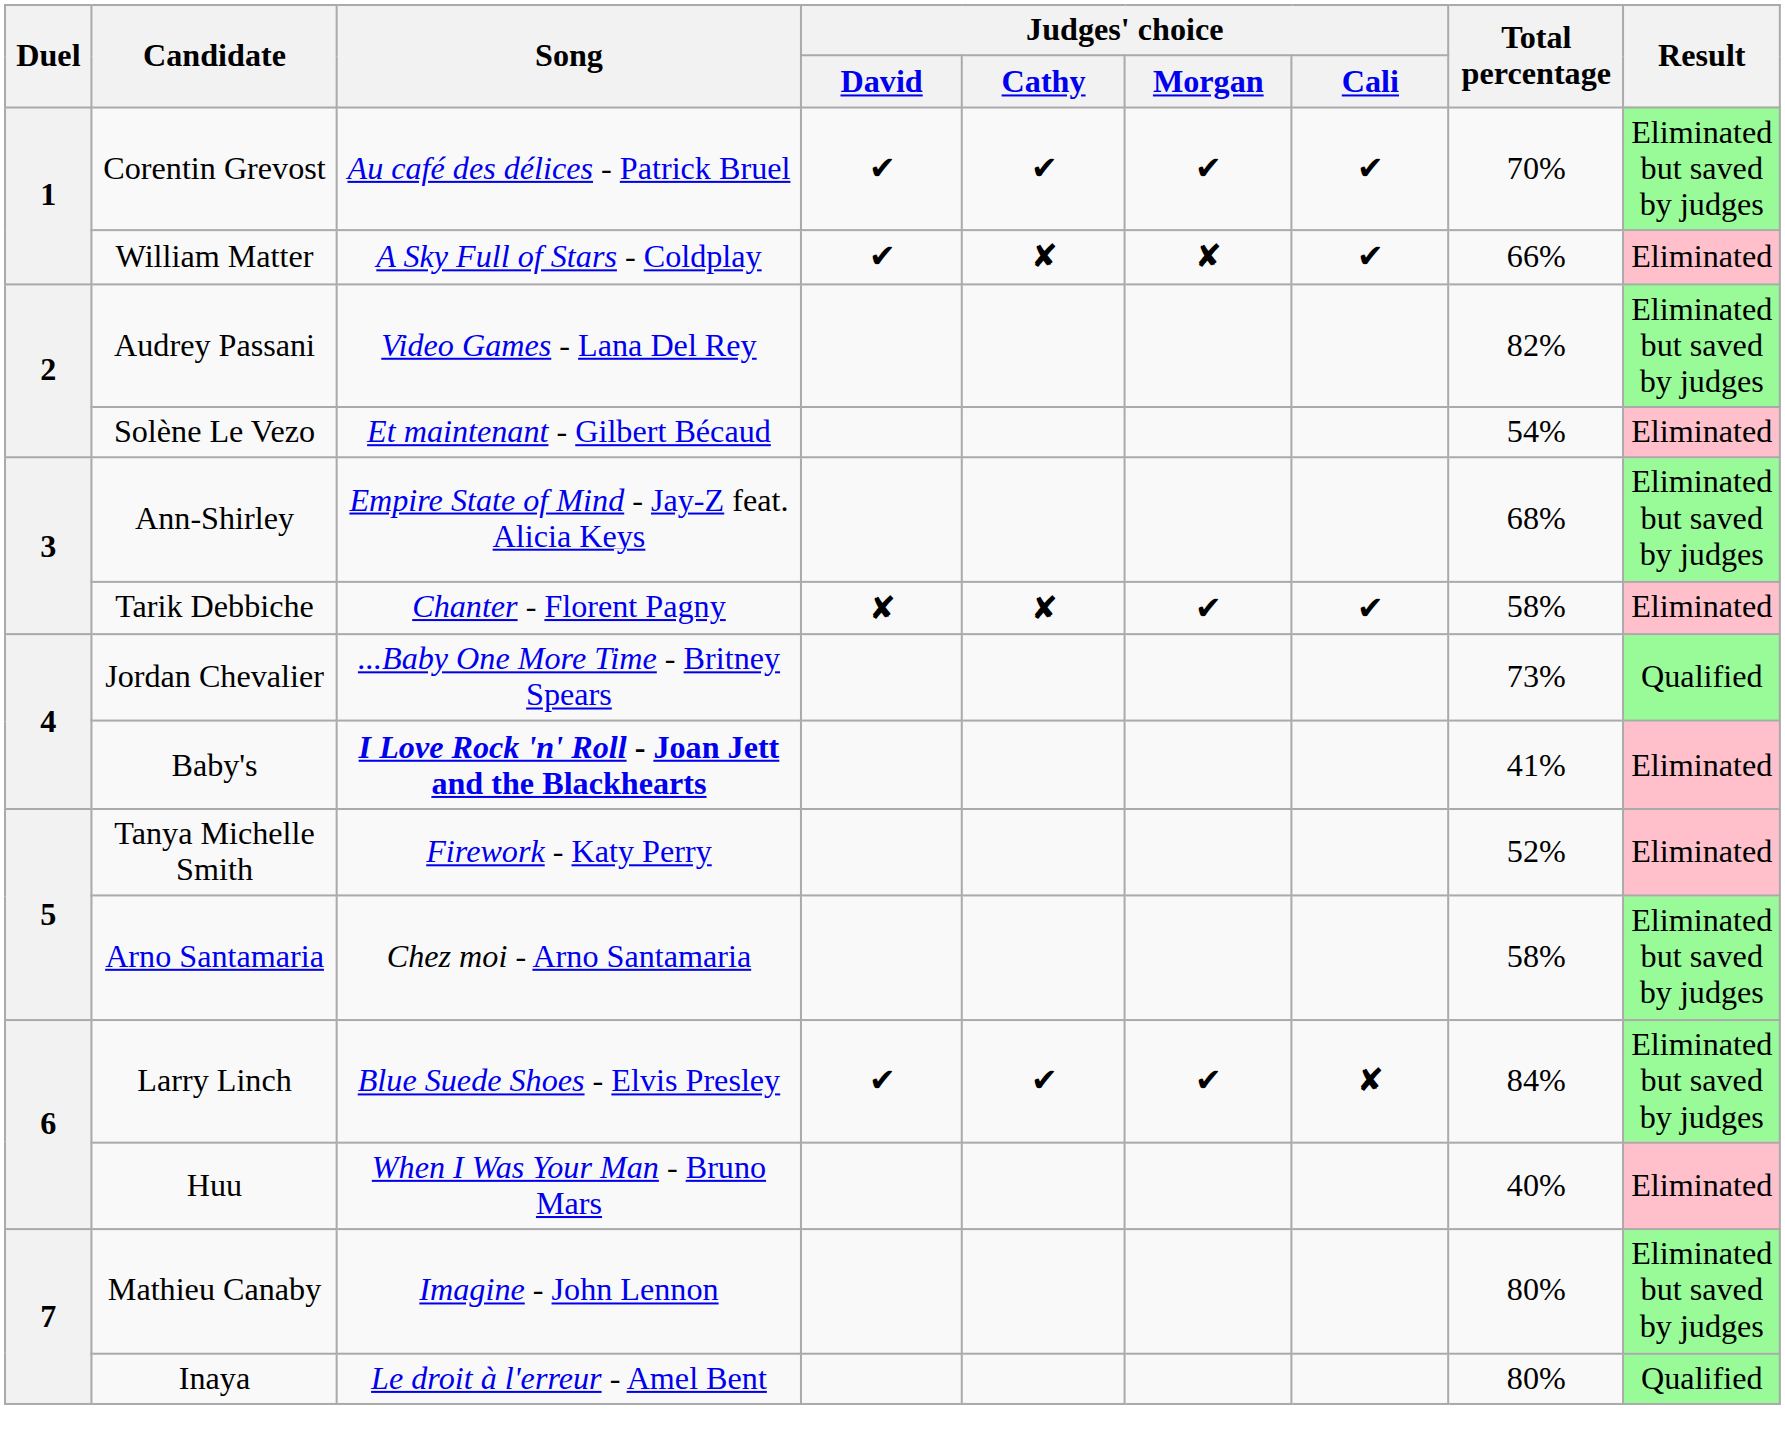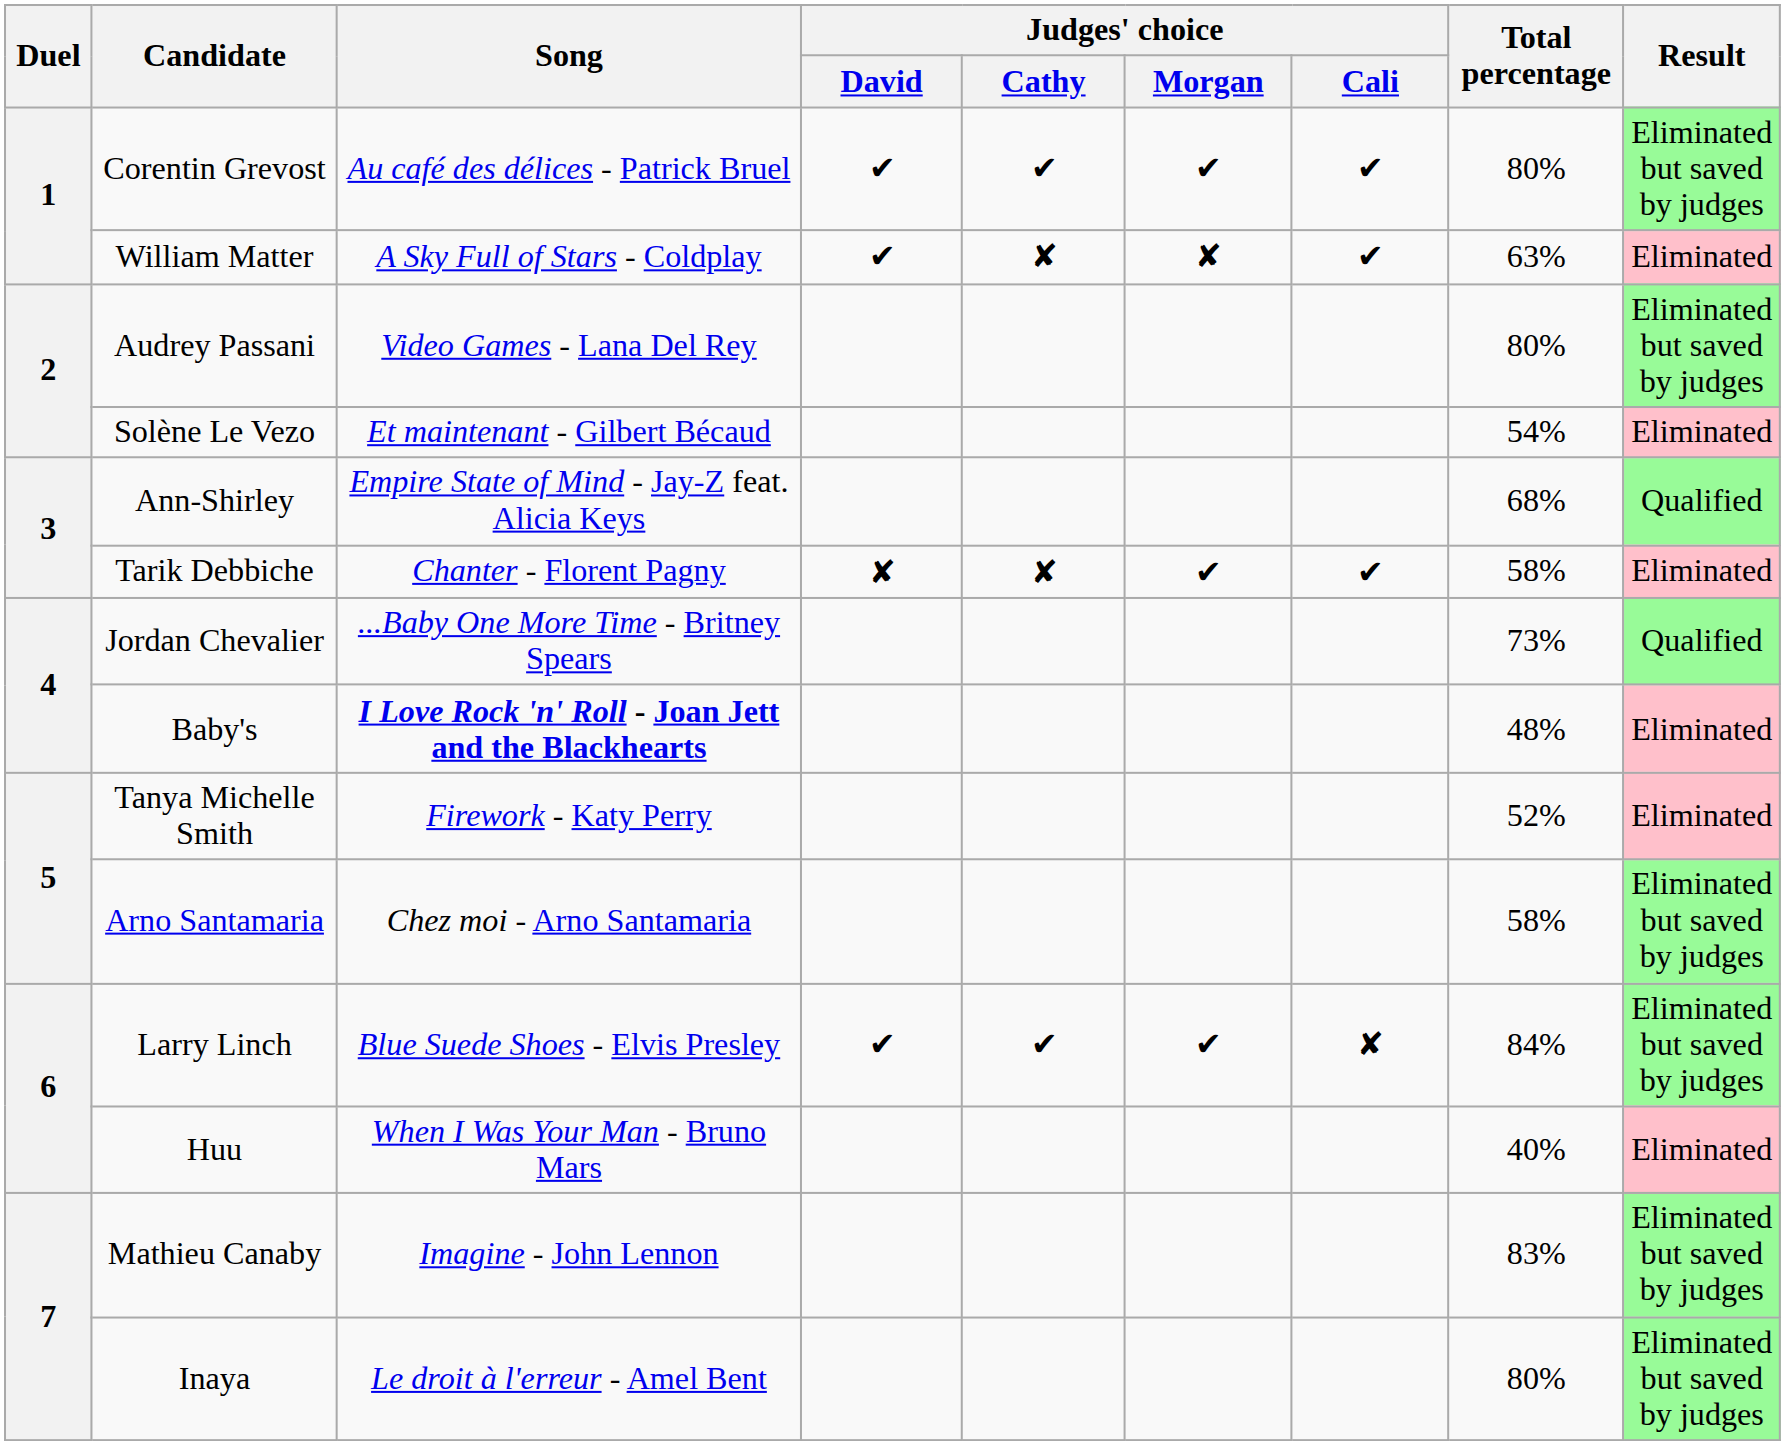 <table class="wikitable" style="text-align:center; width:100%;">
 <tr>
 <th scope="col" rowspan="2" style="width:05%;">Duel</th>
 <th scope="col" rowspan="2" style="width:15%;">Candidate</th>
 <th scope="col" rowspan="2" style="width:30%;">Song</th>
 <th scope="col" colspan="4" style="width:20%;">Judges' choice</th>
 <th scope="col" rowspan="2" style="width:15%;">Total <br>percentage</th>
 <th scope="col" rowspan="2" style="width:32%;">Result</th>
 </tr>
 <tr>
 <th width="10%"><a href='#'>David</a></th>
 <th width="10%"><a href='#'>Cathy</a></th>
 <th width="10%"><a href='#'>Morgan</a></th>
 <th width="10%"><a href='#'>Cali</a></th>
 </tr>
 <tr>
 <th rowspan=2>1</th>
 <td>Corentin Grevost</td>
 <td><em><a href='#'>Au café des délices</a></em> - <a href='#'>Patrick Bruel</a></td>
 <td>✔</td>
 <td>✔</td>
 <td>✔</td>
 <td>✔</td>
-<td>70%</td>
+<td>80%</td>
 <td style="background:palegreen">Eliminated<br>but saved<br>by judges</td>
 </tr>
 <tr>
 <td>William Matter</td>
 <td><em><a href='#'>A Sky Full of Stars</a></em> - <a href='#'>Coldplay</a></td>
 <td>✔</td>
 <td>✘</td>
 <td>✘</td>
 <td>✔</td>
-<td>66%</td>
+<td>63%</td>
 <td style="background:pink">Eliminated</td>
 </tr>
 <tr>
 <th rowspan=2>2</th>
 <td>Audrey Passani</td>
 <td><em><a href='#'>Video Games</a></em> - <a href='#'>Lana Del Rey</a></td>
 <td></td>
 <td></td>
 <td></td>
 <td></td>
-<td>82%</td>
+<td>80%</td>
 <td style="background:palegreen">Eliminated<br>but saved<br>by judges</td>
 </tr>
 <tr>
 <td>Solène Le Vezo</td>
 <td><em><a href='#'>Et maintenant</a></em> - <a href='#'>Gilbert Bécaud</a></td>
 <td></td>
 <td></td>
 <td></td>
 <td></td>
 <td>54%</td>
 <td style="background:pink">Eliminated</td>
 </tr>
 <tr>
 <th rowspan=2>3</th>
 <td>Ann-Shirley</td>
 <td><em><a href='#'>Empire State of Mind</a></em> - <a href='#'>Jay-Z</a> feat. <a href='#'>Alicia Keys</a></td>
 <td></td>
 <td></td>
 <td></td>
 <td></td>
 <td>68%</td>
-<td style="background:palegreen">Eliminated<br>but saved<br>by judges</td>
+<td style="background:palegreen">Qualified</td>
 </tr>
 <tr>
 <td>Tarik Debbiche</td>
 <td><em><a href='#'>Chanter</a></em> - <a href='#'>Florent Pagny</a></td>
 <td>✘</td>
 <td>✘</td>
 <td>✔</td>
 <td>✔</td>
 <td>58%</td>
 <td style="background:pink">Eliminated</td>
 </tr>
 <tr>
 <th rowspan=2>4</th>
 <td>Jordan Chevalier</td>
 <td><em><a href='#'>...Baby One More Time</a></em> - <a href='#'>Britney Spears</a></td>
 <td></td>
 <td></td>
 <td></td>
 <td></td>
 <td>73%</td>
 <td style="background:palegreen">Qualified</td>
 </tr>
 <tr>
 <td>Baby's</td>
 <td><strong><em><a href='#'>I Love Rock 'n' Roll</a></em> - <a href='#'>Joan Jett and the Blackhearts</a></strong></td>
 <td></td>
 <td></td>
 <td></td>
 <td></td>
-<td>41%</td>
+<td>48%</td>
 <td style="background:pink">Eliminated</td>
 </tr>
 <tr>
 <th rowspan=2>5</th>
 <td>Tanya Michelle Smith</td>
 <td><em><a href='#'>Firework</a></em> - <a href='#'>Katy Perry</a></td>
 <td></td>
 <td></td>
 <td></td>
 <td></td>
 <td>52%</td>
 <td style="background:pink">Eliminated</td>
 </tr>
 <tr>
 <td><a href='#'>Arno Santamaria</a></td>
 <td><em>Chez moi</em> - <a href='#'>Arno Santamaria</a></td>
 <td></td>
 <td></td>
 <td></td>
 <td></td>
 <td>58%</td>
 <td style="background:palegreen">Eliminated<br>but saved<br>by judges</td>
 </tr>
 <tr>
 <th rowspan=2>6</th>
 <td>Larry Linch</td>
 <td><em><a href='#'>Blue Suede Shoes</a></em> - <a href='#'>Elvis Presley</a></td>
 <td>✔</td>
 <td>✔</td>
 <td>✔</td>
 <td>✘</td>
 <td>84%</td>
 <td style="background:palegreen">Eliminated<br>but saved<br>by judges</td>
 </tr>
 <tr>
 <td>Huu</td>
 <td><em><a href='#'>When I Was Your Man</a></em> - <a href='#'>Bruno Mars</a></td>
 <td></td>
 <td></td>
 <td></td>
 <td></td>
 <td>40%</td>
 <td style="background:pink">Eliminated</td>
 </tr>
 <tr>
 <th rowspan=2>7</th>
 <td>Mathieu Canaby</td>
 <td><em><a href='#'>Imagine</a></em> - <a href='#'>John Lennon</a></td>
 <td></td>
 <td></td>
 <td></td>
 <td></td>
-<td>80%</td>
+<td>83%</td>
 <td style="background:palegreen">Eliminated<br>but saved<br>by judges</td>
 </tr>
 <tr>
 <td>Inaya</td>
 <td><em><a href='#'>Le droit à l'erreur</a></em> - <a href='#'>Amel Bent</a></td>
 <td></td>
 <td></td>
 <td></td>
 <td></td>
 <td>80%</td>
-<td style="background:palegreen">Qualified</td>
+<td style="background:palegreen">Eliminated<br>but saved<br>by judges</td>
 </tr>
 </table>
